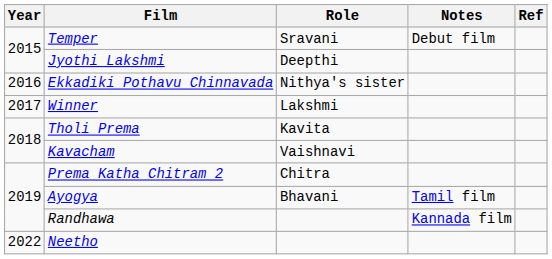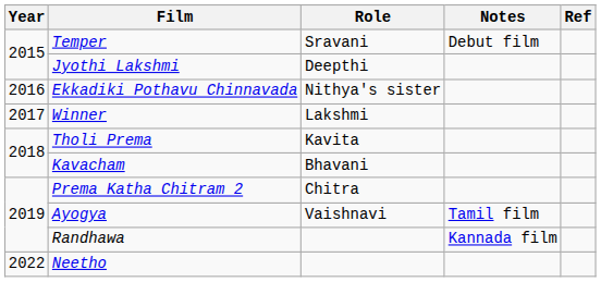 <table class="wikitable sortable">
 <tr>
 <th>Year</th>
 <th>Film</th>
 <th>Role</th>
 <th>Notes</th>
 <th>Ref</th>
 </tr>
 <tr>
 <td rowspan="2">2015</td>
 <td><em><a href='#'>Temper</a></em></td>
 <td>Sravani</td>
 <td>Debut film</td>
 <td></td>
 </tr>
 <tr>
 <td><em><a href='#'>Jyothi Lakshmi</a></em></td>
 <td>Deepthi</td>
 <td></td>
 <td></td>
 </tr>
 <tr>
 <td>2016</td>
 <td><em><a href='#'>Ekkadiki Pothavu Chinnavada</a></em></td>
 <td>Nithya's sister</td>
 <td></td>
 <td></td>
 </tr>
 <tr>
 <td>2017</td>
 <td><em><a href='#'>Winner</a></em></td>
 <td>Lakshmi</td>
 <td></td>
 <td></td>
 </tr>
 <tr>
 <td rowspan="2">2018</td>
 <td><em><a href='#'>Tholi Prema</a></em></td>
 <td>Kavita</td>
 <td></td>
 <td></td>
 </tr>
 <tr>
 <td><em><a href='#'>Kavacham</a></em></td>
-<td>Vaishnavi</td>
+<td>Bhavani</td>
 <td></td>
 <td></td>
 </tr>
 <tr>
 <td rowspan="3">2019</td>
 <td><em><a href='#'>Prema Katha Chitram 2</a></em></td>
 <td>Chitra</td>
 <td></td>
 <td></td>
 </tr>
 <tr>
 <td><em><a href='#'>Ayogya</a></em></td>
-<td>Bhavani</td>
+<td>Vaishnavi</td>
 <td><a href='#'>Tamil</a> film</td>
 <td></td>
 </tr>
 <tr>
 <td><em>Randhawa</em></td>
 <td></td>
 <td><a href='#'>Kannada</a> film</td>
 <td></td>
 </tr>
 <tr>
 <td>2022</td>
 <td><em><a href='#'>Neetho</a></em></td>
 <td></td>
 <td></td>
 <td></td>
 </tr>
 </table>
